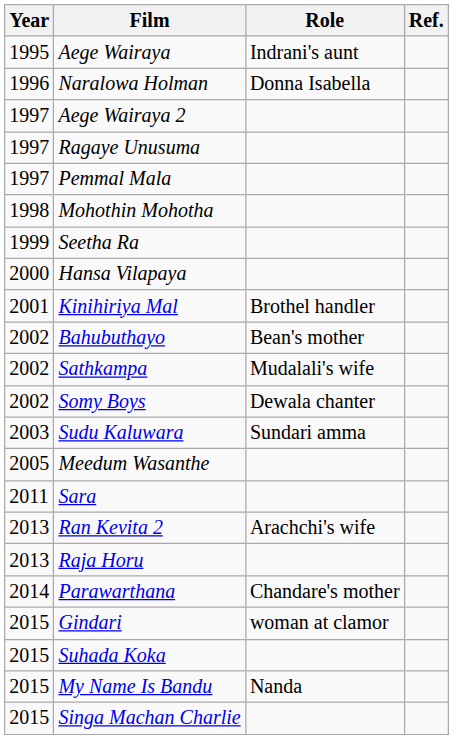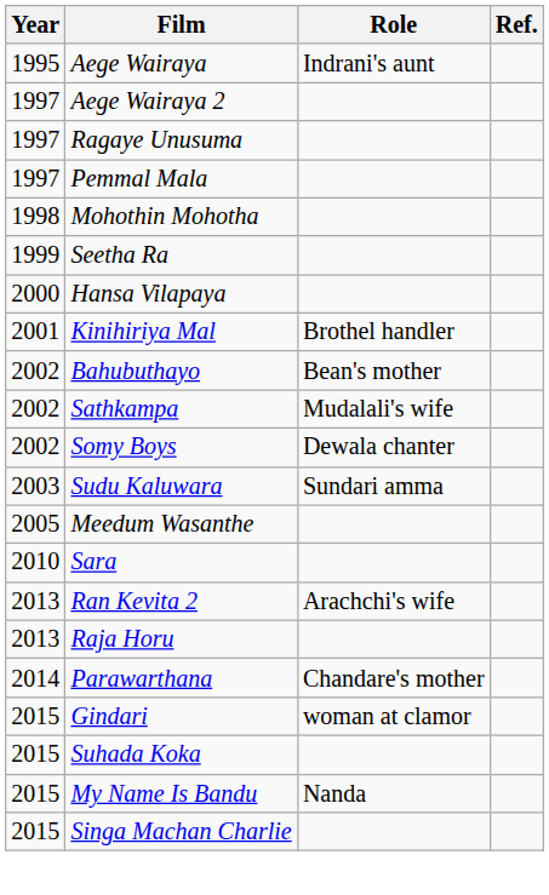 <table class="wikitable">
 <tr>
 <th>Year</th>
 <th>Film</th>
 <th>Role</th>
 <th>Ref.</th>
 </tr>
 <tr>
 <td>1995</td>
 <td><em>Aege Wairaya</em></td>
 <td>Indrani's aunt</td>
-<td></td>
-</tr>
-<tr>
-<td>1996</td>
-<td><em>Naralowa Holman</em></td>
-<td>Donna Isabella</td>
 <td></td>
 </tr>
 <tr>
 <td>1997</td>
 <td><em>Aege Wairaya 2</em></td>
 <td></td>
 <td></td>
 </tr>
 <tr>
 <td>1997</td>
 <td><em>Ragaye Unusuma</em></td>
 <td></td>
 <td></td>
 </tr>
 <tr>
 <td>1997</td>
 <td><em>Pemmal Mala</em></td>
 <td></td>
 <td></td>
 </tr>
 <tr>
 <td>1998</td>
 <td><em>Mohothin Mohotha</em></td>
 <td></td>
 <td></td>
 </tr>
 <tr>
 <td>1999</td>
 <td><em>Seetha Ra</em></td>
 <td></td>
 <td></td>
 </tr>
 <tr>
 <td>2000</td>
 <td><em>Hansa Vilapaya</em></td>
 <td></td>
 <td></td>
 </tr>
 <tr>
 <td>2001</td>
 <td><em><a href='#'>Kinihiriya Mal</a></em></td>
 <td>Brothel handler</td>
 <td></td>
 </tr>
 <tr>
 <td>2002</td>
 <td><em><a href='#'>Bahubuthayo</a></em></td>
 <td>Bean's mother</td>
 <td></td>
 </tr>
 <tr>
 <td>2002</td>
 <td><em><a href='#'>Sathkampa</a></em></td>
 <td>Mudalali's wife</td>
 <td></td>
 </tr>
 <tr>
 <td>2002</td>
 <td><em><a href='#'>Somy Boys</a></em></td>
 <td>Dewala chanter</td>
 <td></td>
 </tr>
 <tr>
 <td>2003</td>
 <td><em><a href='#'>Sudu Kaluwara</a></em></td>
 <td>Sundari amma</td>
 <td></td>
 </tr>
 <tr>
 <td>2005</td>
 <td><em>Meedum Wasanthe</em></td>
 <td></td>
 <td></td>
 </tr>
 <tr>
-<td>2011</td>
+<td>2010</td>
 <td><em><a href='#'>Sara</a></em></td>
 <td></td>
 <td></td>
 </tr>
 <tr>
 <td>2013</td>
 <td><em><a href='#'>Ran Kevita 2</a></em></td>
 <td>Arachchi's wife</td>
 <td></td>
 </tr>
 <tr>
 <td>2013</td>
 <td><em><a href='#'>Raja Horu</a></em></td>
 <td></td>
 <td></td>
 </tr>
 <tr>
 <td>2014</td>
 <td><em><a href='#'>Parawarthana</a></em></td>
 <td>Chandare's mother</td>
 <td></td>
 </tr>
 <tr>
 <td>2015</td>
 <td><em><a href='#'>Gindari</a></em></td>
 <td>woman at clamor</td>
 <td></td>
 </tr>
 <tr>
 <td>2015</td>
 <td><em><a href='#'>Suhada Koka</a></em></td>
 <td></td>
 <td></td>
 </tr>
 <tr>
 <td>2015</td>
 <td><em><a href='#'>My Name Is Bandu</a></em></td>
 <td>Nanda</td>
 <td></td>
 </tr>
 <tr>
 <td>2015</td>
 <td><em><a href='#'>Singa Machan Charlie</a></em></td>
 <td></td>
 <td></td>
 </tr>
 </table>
